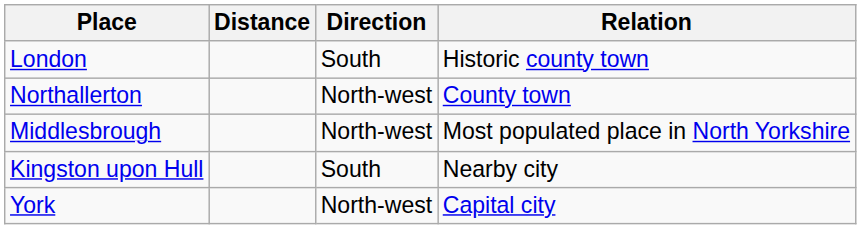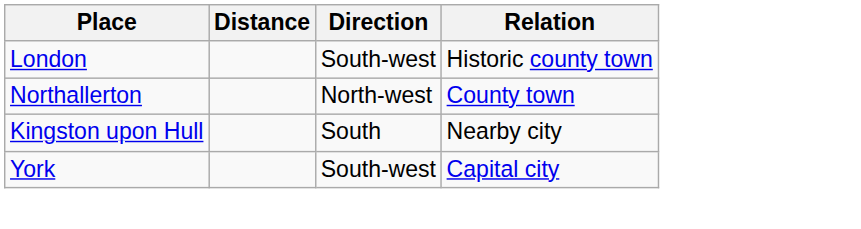 <table class="wikitable mw-collapsible">
 <tr>
 <th>Place</th>
 <th>Distance</th>
 <th>Direction</th>
 <th>Relation</th>
 </tr>
 <tr>
 <td><a href='#'>London</a></td>
 <td></td>
-<td>South</td>
+<td>South-west</td>
 <td>Historic <a href='#'>county town</a></td>
 </tr>
 <tr>
 <td><a href='#'>Northallerton</a></td>
 <td></td>
 <td>North-west</td>
 <td><a href='#'>County town</a></td>
-</tr>
-<tr>
-<td><a href='#'>Middlesbrough</a></td>
-<td></td>
-<td>North-west</td>
-<td>Most populated place in <a href='#'>North Yorkshire</a></td>
 </tr>
 <tr>
 <td><a href='#'>Kingston upon Hull</a></td>
 <td></td>
 <td>South</td>
 <td>Nearby city</td>
 </tr>
 <tr>
 <td><a href='#'>York</a></td>
 <td></td>
-<td>North-west</td>
+<td>South-west</td>
 <td><a href='#'>Capital city</a></td>
 </tr>
 </table>
